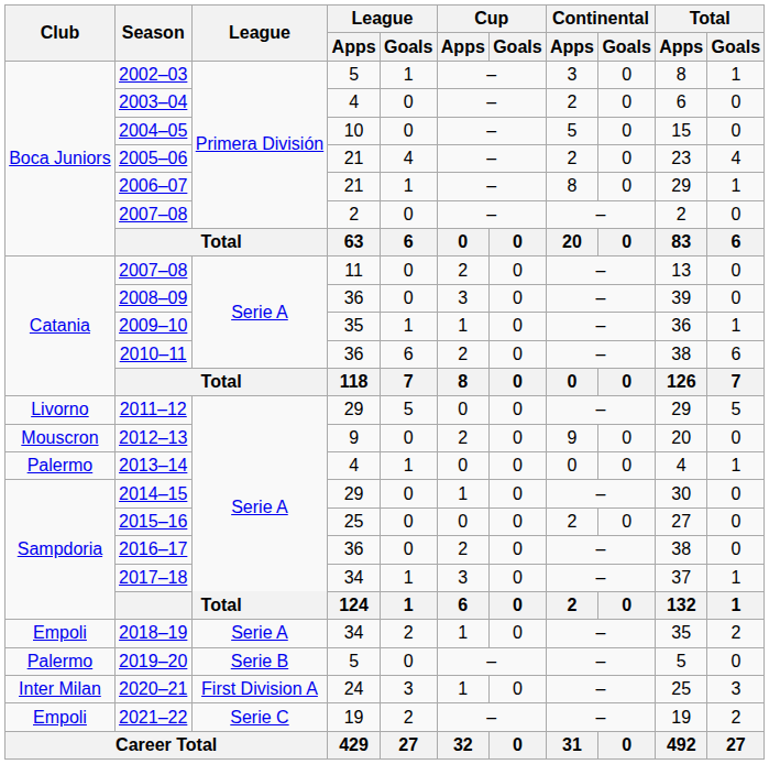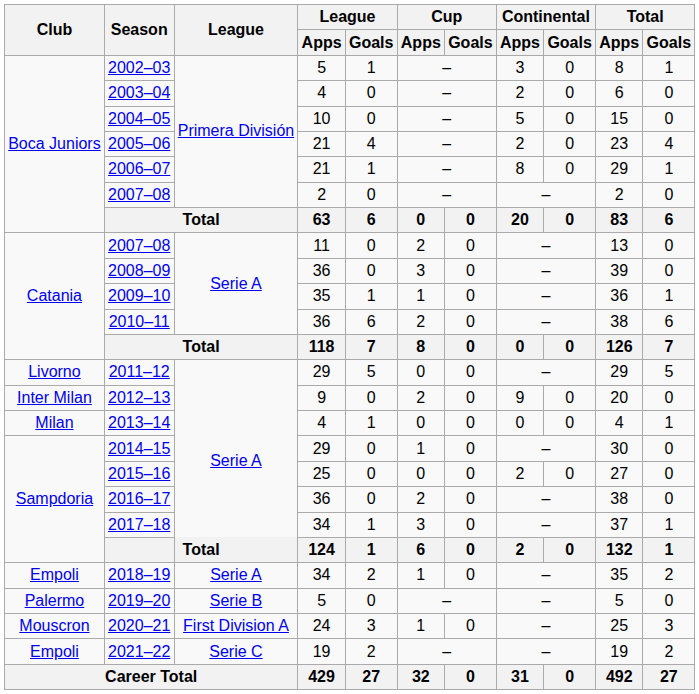 <table class="wikitable" style="text-align: center;">
 <tr>
 <th rowspan="2">Club</th>
 <th rowspan="2">Season</th>
 <th rowspan="2">League</th>
 <th colspan="2">League</th>
 <th colspan="2">Cup</th>
 <th colspan="2">Continental</th>
 <th colspan="2">Total</th>
 </tr>
 <tr>
 <th>Apps</th>
 <th>Goals</th>
 <th>Apps</th>
 <th>Goals</th>
 <th>Apps</th>
 <th>Goals</th>
 <th>Apps</th>
 <th>Goals</th>
 </tr>
 <tr>
 <td rowspan="7"><a href='#'>Boca Juniors</a></td>
 <td><a href='#'>2002–03</a></td>
 <td rowspan="6"><a href='#'>Primera División</a></td>
 <td>5</td>
 <td>1</td>
 <td colspan="2">–</td>
 <td>3</td>
 <td>0</td>
 <td>8</td>
 <td>1</td>
 </tr>
 <tr>
 <td><a href='#'>2003–04</a></td>
 <td>4</td>
 <td>0</td>
 <td colspan="2">–</td>
 <td>2</td>
 <td>0</td>
 <td>6</td>
 <td>0</td>
 </tr>
 <tr>
 <td><a href='#'>2004–05</a></td>
 <td>10</td>
 <td>0</td>
 <td colspan="2">–</td>
 <td>5</td>
 <td>0</td>
 <td>15</td>
 <td>0</td>
 </tr>
 <tr>
 <td><a href='#'>2005–06</a></td>
 <td>21</td>
 <td>4</td>
 <td colspan="2">–</td>
 <td>2</td>
 <td>0</td>
 <td>23</td>
 <td>4</td>
 </tr>
 <tr>
 <td><a href='#'>2006–07</a></td>
 <td>21</td>
 <td>1</td>
 <td colspan="2">–</td>
 <td>8</td>
 <td>0</td>
 <td>29</td>
 <td>1</td>
 </tr>
 <tr>
 <td><a href='#'>2007–08</a></td>
 <td>2</td>
 <td>0</td>
 <td colspan="2">–</td>
 <td colspan="2">–</td>
 <td>2</td>
 <td>0</td>
 </tr>
 <tr>
 <th colspan="2">Total</th>
 <th>63</th>
 <th>6</th>
 <th>0</th>
 <th>0</th>
 <th>20</th>
 <th>0</th>
 <th>83</th>
 <th>6</th>
 </tr>
 <tr>
 <td rowspan="5"><a href='#'>Catania</a></td>
 <td><a href='#'>2007–08</a></td>
 <td rowspan="4"><a href='#'>Serie A</a></td>
 <td>11</td>
 <td>0</td>
 <td>2</td>
 <td>0</td>
 <td colspan="2">–</td>
 <td>13</td>
 <td>0</td>
 </tr>
 <tr>
 <td><a href='#'>2008–09</a></td>
 <td>36</td>
 <td>0</td>
 <td>3</td>
 <td>0</td>
 <td colspan="2">–</td>
 <td>39</td>
 <td>0</td>
 </tr>
 <tr>
 <td><a href='#'>2009–10</a></td>
 <td>35</td>
 <td>1</td>
 <td>1</td>
 <td>0</td>
 <td colspan="2">–</td>
 <td>36</td>
 <td>1</td>
 </tr>
 <tr>
 <td><a href='#'>2010–11</a></td>
 <td>36</td>
 <td>6</td>
 <td>2</td>
 <td>0</td>
 <td colspan="2">–</td>
 <td>38</td>
 <td>6</td>
 </tr>
 <tr>
 <th colspan="2">Total</th>
 <th>118</th>
 <th>7</th>
 <th>8</th>
 <th>0</th>
 <th>0</th>
 <th>0</th>
 <th>126</th>
 <th>7</th>
 </tr>
 <tr>
 <td><a href='#'>Livorno</a></td>
 <td><a href='#'>2011–12</a></td>
 <td rowspan="8"><a href='#'>Serie A</a></td>
 <td>29</td>
 <td>5</td>
 <td>0</td>
 <td>0</td>
 <td colspan="2">–</td>
 <td>29</td>
 <td>5</td>
 </tr>
 <tr>
-<td><a href='#'>Mouscron</a></td>
+<td><a href='#'>Inter Milan</a></td>
 <td><a href='#'>2012–13</a></td>
 <td>9</td>
 <td>0</td>
 <td>2</td>
 <td>0</td>
 <td>9</td>
 <td>0</td>
 <td>20</td>
 <td>0</td>
 </tr>
 <tr>
-<td><a href='#'>Palermo</a></td>
+<td><a href='#'>Milan</a></td>
 <td><a href='#'>2013–14</a></td>
 <td>4</td>
 <td>1</td>
 <td>0</td>
 <td>0</td>
 <td>0</td>
 <td>0</td>
 <td>4</td>
 <td>1</td>
 </tr>
 <tr>
 <td rowspan="5"><a href='#'>Sampdoria</a></td>
 <td><a href='#'>2014–15</a></td>
 <td>29</td>
 <td>0</td>
 <td>1</td>
 <td>0</td>
 <td colspan="2">–</td>
 <td>30</td>
 <td>0</td>
 </tr>
 <tr>
 <td><a href='#'>2015–16</a></td>
 <td>25</td>
 <td>0</td>
 <td>0</td>
 <td>0</td>
 <td>2</td>
 <td>0</td>
 <td>27</td>
 <td>0</td>
 </tr>
 <tr>
 <td><a href='#'>2016–17</a></td>
 <td>36</td>
 <td>0</td>
 <td>2</td>
 <td>0</td>
 <td colspan="2">–</td>
 <td>38</td>
 <td>0</td>
 </tr>
 <tr>
 <td><a href='#'>2017–18</a></td>
 <td>34</td>
 <td>1</td>
 <td>3</td>
 <td>0</td>
 <td colspan="2">–</td>
 <td>37</td>
 <td>1</td>
 </tr>
 <tr>
 <th colspan="2">Total</th>
 <th>124</th>
 <th>1</th>
 <th>6</th>
 <th>0</th>
 <th>2</th>
 <th>0</th>
 <th>132</th>
 <th>1</th>
 </tr>
 <tr>
 <td><a href='#'>Empoli</a></td>
 <td><a href='#'>2018–19</a></td>
 <td><a href='#'>Serie A</a></td>
 <td>34</td>
 <td>2</td>
 <td>1</td>
 <td>0</td>
 <td colspan="2">–</td>
 <td>35</td>
 <td>2</td>
 </tr>
 <tr>
 <td><a href='#'>Palermo</a></td>
 <td><a href='#'>2019–20</a></td>
 <td><a href='#'>Serie B</a></td>
 <td>5</td>
 <td>0</td>
 <td colspan="2">–</td>
 <td colspan="2">–</td>
 <td>5</td>
 <td>0</td>
 </tr>
 <tr>
-<td><a href='#'>Inter Milan</a></td>
+<td><a href='#'>Mouscron</a></td>
 <td><a href='#'>2020–21</a></td>
 <td><a href='#'>First Division A</a></td>
 <td>24</td>
 <td>3</td>
 <td>1</td>
 <td>0</td>
 <td colspan="2">–</td>
 <td>25</td>
 <td>3</td>
 </tr>
 <tr>
 <td><a href='#'>Empoli</a></td>
 <td><a href='#'>2021–22</a></td>
 <td><a href='#'>Serie C</a></td>
 <td>19</td>
 <td>2</td>
 <td colspan="2">–</td>
 <td colspan="2">–</td>
 <td>19</td>
 <td>2</td>
 </tr>
 <tr>
 <th colspan="3">Career Total</th>
 <th>429</th>
 <th>27</th>
 <th>32</th>
 <th>0</th>
 <th>31</th>
 <th>0</th>
 <th>492</th>
 <th>27</th>
 </tr>
 </table>
